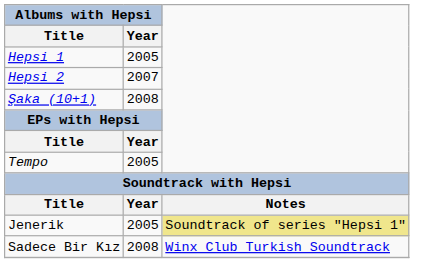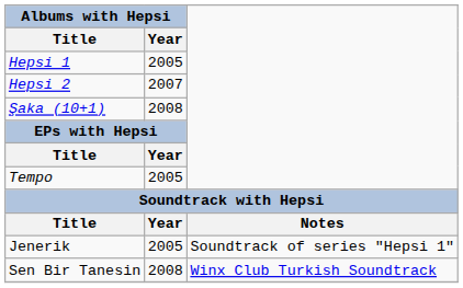 <table class="wikitable" style="font-size: 85%;">
 <tr>
 <th colspan="2" style="background:LightSteelBlue">Albums with Hepsi</th>
 </tr>
 <tr>
 <th>Title</th>
 <th>Year</th>
 </tr>
 <tr>
 <td><em><a href='#'>Hepsi 1</a></em></td>
 <td>2005</td>
 </tr>
 <tr>
 <td><em><a href='#'>Hepsi 2</a></em></td>
 <td>2007</td>
 </tr>
 <tr>
 <td><em><a href='#'>Şaka (10+1)</a></em></td>
 <td>2008</td>
 </tr>
 <tr>
 <th colspan="2" style="background:LightSteelBlue">EPs with Hepsi</th>
 </tr>
 <tr>
 <th>Title</th>
 <th>Year</th>
 </tr>
 <tr>
 <td><em>Tempo</td>
 <td>2005</td>
 </tr>
 <tr>
 <th colspan="3" style="background:LightSteelBlue">Soundtrack with Hepsi</th>
 </tr>
 <tr>
 <th>Title</th>
 <th>Year</th>
 <th>Notes</th>
 </tr>
 <tr>
 <td></em> Jenerik<em></td>
 <td>2005</td>
-<td style="background: khaki;">Soundtrack of series "Hepsi 1"</td>
+<td>Soundtrack of series "Hepsi 1"</td>
 </tr>
 <tr>
-<td></em>Sadece Bir Kız<em></td>
+<td></em>Sen Bir Tanesin<em></td>
 <td>2008</td>
 <td></em><a href='#'>Winx Club Turkish Soundtrack</a><em></td>
 </tr>
 <tr>
 </tr>
 </table>
